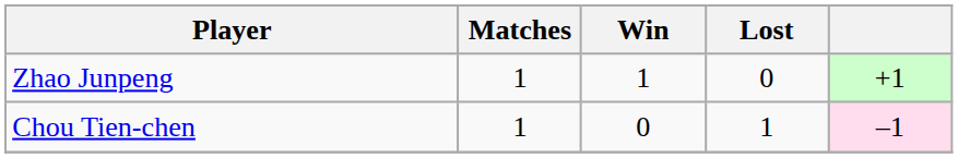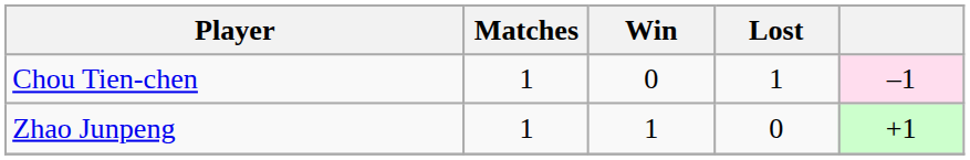 <table class=wikitable style="text-align:center; font-size:small">
 <tr>
 <th width="200">Player</th>
 <th width="50">Matches</th>
 <th width="50">Win</th>
 <th width="50">Lost</th>
 <th width="50"></th>
 </tr>
 <tr>
+<td align="left"> <a href='#'>Chou Tien-chen</a></td>
+<td>1</td>
+<td>0</td>
+<td>1</td>
+<td bgcolor="#ffddee">–1</td>
+</tr>
+<tr>
 <td align="left"> <a href='#'>Zhao Junpeng</a></td>
 <td>1</td>
 <td>1</td>
 <td>0</td>
 <td bgcolor="#ccffcc">+1</td>
 </tr>
 <tr>
-<td align="left"> <a href='#'>Chou Tien-chen</a></td>
-<td>1</td>
-<td>0</td>
-<td>1</td>
-<td bgcolor="#ffddee">–1</td>
-</tr>
-<tr>
 </tr>
 </table>
